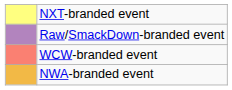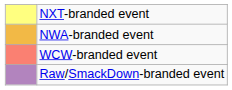 <table class="wikitable" style="margin: 0 auto">
 <tr>
 <td style="background: #FFFF80; width: 2em"></td>
 <td><a href='#'>NXT</a>-branded event</td>
 </tr>
 <tr>
-<td style="background:#B284BE; width:2em"></td>
-<td><a href='#'>Raw</a>/<a href='#'>SmackDown</a>-branded event</td>
+<td style="background: #f2b946; width: 2em"></td>
+<td><a href='#'>NWA</a>-branded event</td>
 </tr>
 <tr>
 <td style="background:salmon; width: 2em"></td>
 <td><a href='#'>WCW</a>-branded event</td>
 </tr>
 <tr>
-<td style="background: #f2b946; width: 2em"></td>
-<td><a href='#'>NWA</a>-branded event</td>
+<td style="background:#B284BE; width:2em"></td>
+<td><a href='#'>Raw</a>/<a href='#'>SmackDown</a>-branded event</td>
 </tr>
 </table>
